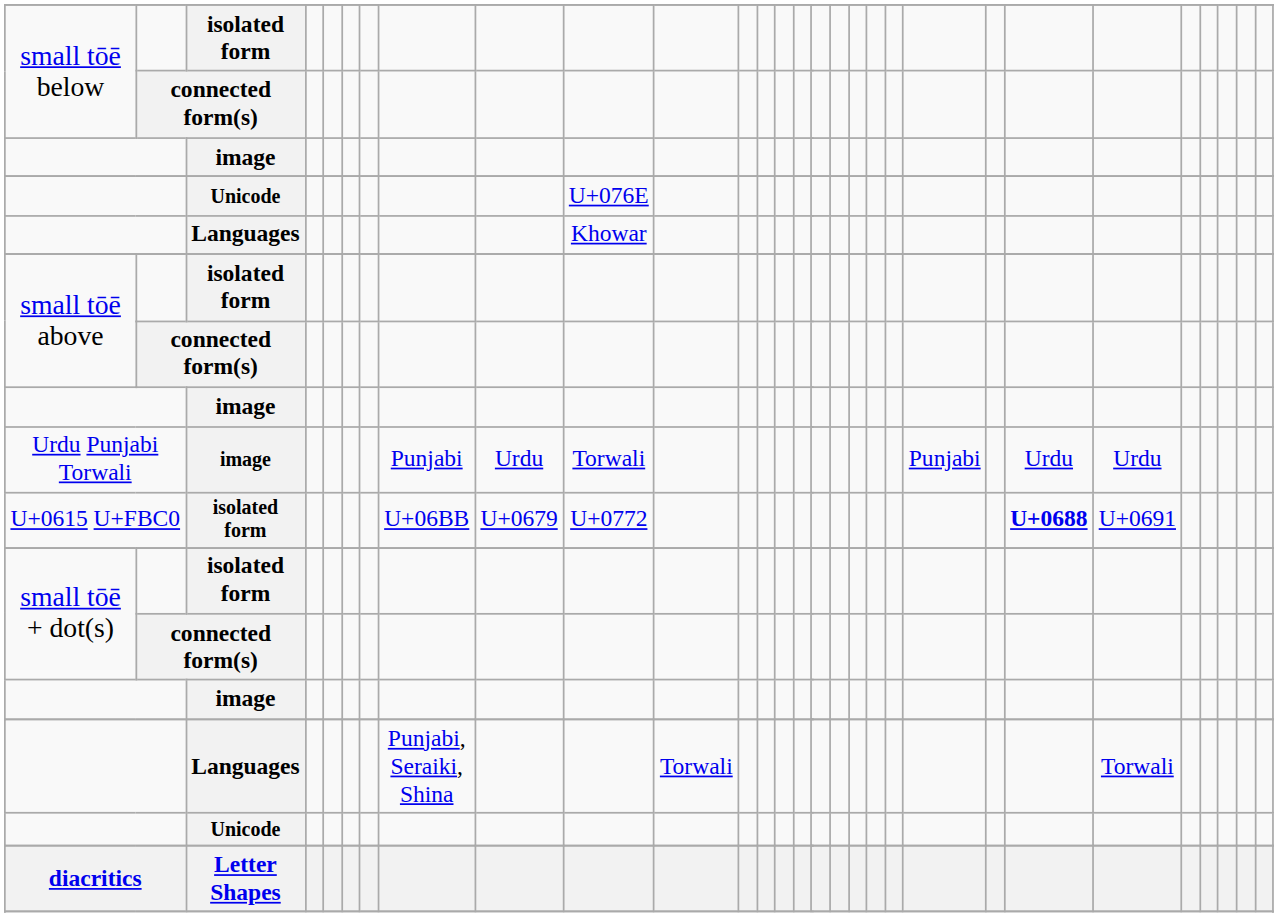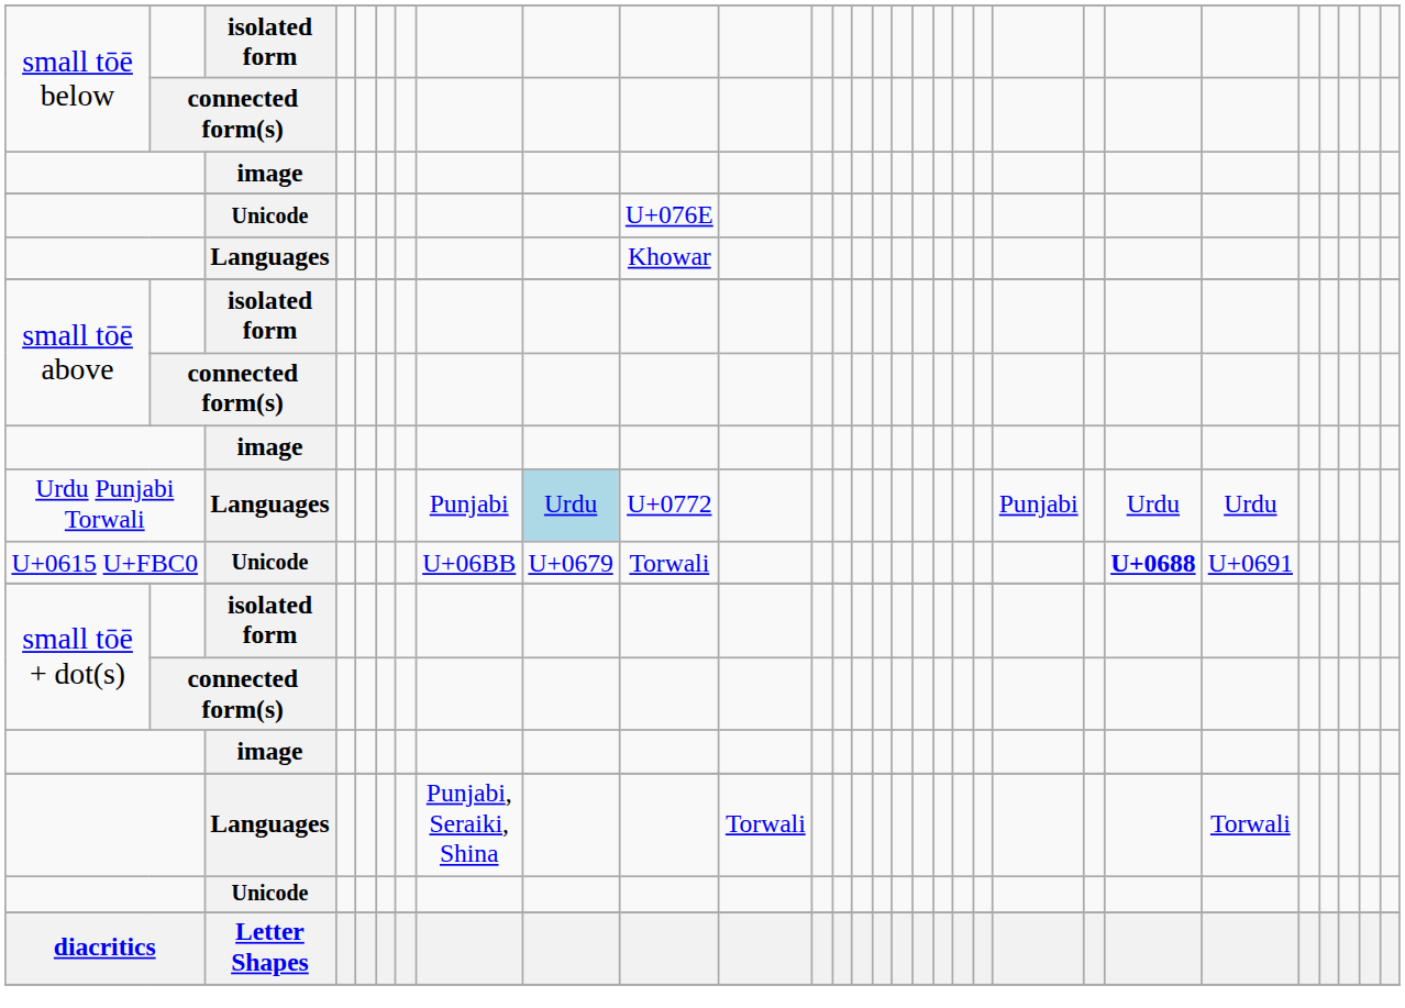 <table class="wikitable" style="text-align:center;">
 <tr>
 </tr>
 <tr>
 <td colspan=2 rowspan=2><a href='#'>small tōē</a> <br> below</td>
 <td colspan=2 style="font-size:200%;"></td>
 <th colspan=1 style="font-size:85%;">isolated form</th>
 <td style="font-size:150%;color:#E3E6EB;"></td>
 <td style="font-size:150%;color:#E3E6EB;"></td>
 <td style="font-size:150%;color:#E3E6EB;"></td>
 <td style="font-size:150%;color:#E3E6EB;"></td>
 <td style="font-size:150%;color:#E3E6EB;"></td>
 <td style="font-size:150%;color:#E3E6EB;"></td>
 <td style="font-size:150%;"></td>
 <td style="font-size:150%;color:#E3E6EB;"></td>
 <td style="font-size:150%;color:#E3E6EB;"></td>
 <td style="font-size:150%;color:#E3E6EB;"></td>
 <td style="font-size:150%;color:#E3E6EB;"></td>
 <td colspan=2 style="font-size:150%;color:#E3E6EB;"></td>
 <td colspan=2 style="font-size:150%;color:#E3E6EB;"></td>
 <td style="font-size:150%;color:#E3E6EB;"></td>
 <td style="font-size:150%;color:#E3E6EB;"></td>
 <td style="font-size:150%;color:#E3E6EB;"></td>
 <td style="font-size:150%;color:#E3E6EB;"></td>
 <td style="font-size:150%;color:#E3E6EB;"></td>
 <td style="font-size:150%;color:#E3E6EB;"></td>
 <td style="font-size:150%;color:#E3E6EB;"></td>
 <td style="font-size:150%;color:#E3E6EB;"></td>
 <td style="font-size:150%;color:#E3E6EB;"></td>
 <td style="font-size:150%;color:#E3E6EB;"></td>
 <td style="font-size:150%;color:#E3E6EB;"></td>
 <td style="font-size:150%;color:#E3E6EB;"></td>
 <td style="font-size:150%;color:#E3E6EB;"></td>
 </tr>
 <tr>
 <th colspan=3 style="font-size:85%;">connected form(s)</th>
 <td></td>
 <td></td>
 <td></td>
 <td></td>
 <td></td>
 <td></td>
 <td style="white-space:nowrap;"> </td>
 <td></td>
 <td></td>
 <td></td>
 <td></td>
 <td colspan=2></td>
 <td colspan=2></td>
 <td></td>
 <td></td>
 <td></td>
 <td></td>
 <td></td>
 <td></td>
 <td></td>
 <td></td>
 <td></td>
 <td></td>
 <td></td>
 <td></td>
 <td style="white-space:nowrap"></td>
 </tr>
 <tr>
 <td colspan=4></td>
 <th colspan=1 style="font-size:85%;">image</th>
 <td></td>
 <td></td>
 <td></td>
 <td></td>
 <td></td>
 <td></td>
 <td> </td>
 <td></td>
 <td></td>
 <td></td>
 <td></td>
 <td colspan=2></td>
 <td colspan=2></td>
 <td></td>
 <td></td>
 <td></td>
 <td></td>
 <td></td>
 <td></td>
 <td></td>
 <td></td>
 <td></td>
 <td></td>
 <td></td>
 <td></td>
 <td style="white-space:nowrap"></td>
 </tr>
 <tr>
 </tr>
 <tr style="font-size:85%;">
 <td colspan=4 style="white-space:nowrap;"></td>
 <th colspan=1 style="font-size:85%;">Unicode</th>
 <td></td>
 <td></td>
 <td></td>
 <td></td>
 <td></td>
 <td></td>
 <td> <a href='#'>U+076E</a></td>
 <td></td>
 <td></td>
 <td></td>
 <td></td>
 <td colspan=2></td>
 <td colspan=2></td>
 <td></td>
 <td></td>
 <td></td>
 <td></td>
 <td></td>
 <td></td>
 <td></td>
 <td></td>
 <td></td>
 <td></td>
 <td></td>
 <td></td>
 <td style="white-space:nowrap"></td>
 </tr>
 <tr style="font-size:85%;">
 <td colspan=4></td>
 <th colspan=1>Languages</th>
 <td></td>
 <td></td>
 <td></td>
 <td></td>
 <td></td>
 <td></td>
 <td> <a href='#'>Khowar</a></td>
 <td></td>
 <td></td>
 <td></td>
 <td></td>
 <td colspan=2></td>
 <td colspan=2></td>
 <td></td>
 <td></td>
 <td></td>
 <td></td>
 <td></td>
 <td></td>
 <td></td>
 <td></td>
 <td></td>
 <td></td>
 <td></td>
 <td></td>
 <td style="white-space:nowrap"></td>
 </tr>
 <tr>
 </tr>
 <tr>
 <td colspan=1 rowspan=2><a href='#'>small tōē</a> <br> above</td>
 <td colspan=3 style="font-size:150%;white-space:nowrap;">      </td>
 <th colspan=1 style="font-size:85%;">isolated form</th>
 <td style="font-size:150%;color:#E3E6EB;"></td>
 <td style="font-size:150%;color:#E3E6EB;"></td>
 <td style="font-size:150%;color:#E3E6EB;"></td>
 <td style="font-size:150%;color:#E3E6EB;"></td>
 <td style="font-size:150%;"></td>
 <td style="font-size:150%;"></td>
 <td style="font-size:150%;"></td>
 <td style="font-size:150%;color:#E3E6EB;"></td>
 <td style="font-size:150%;color:#E3E6EB;"></td>
 <td style="font-size:150%;color:#E3E6EB;"></td>
 <td style="font-size:150%;color:#E3E6EB;"></td>
 <td colspan=2 style="font-size:150%;color:#E3E6EB;"></td>
 <td colspan=2 style="font-size:150%;color:#E3E6EB;"></td>
 <td style="font-size:150%;color:#E3E6EB;"></td>
 <td style="font-size:150%;color:#E3E6EB;"></td>
 <td style="font-size:150%;color:#E3E6EB;"></td>
 <td style="font-size:150%;color:#E3E6EB;"></td>
 <td style="font-size:100%;">   </td>
 <td style="font-size:150%;color:#E3E6EB;"></td>
 <td style="font-size:150%;"></td>
 <td style="font-size:150%;"></td>
 <td style="font-size:150%;color:#E3E6EB;"></td>
 <td style="font-size:150%;color:#E3E6EB;"></td>
 <td style="font-size:150%;color:#E3E6EB;"></td>
 <td style="font-size:150%;color:#E3E6EB;"></td>
 <td style="font-size:150%;color:#E3E6EB;"></td>
 </tr>
 <tr>
 <th colspan=4 style="font-size:85%;">connected form(s)</th>
 <td></td>
 <td></td>
 <td></td>
 <td></td>
 <td></td>
 <td></td>
 <td></td>
 <td></td>
 <td></td>
 <td></td>
 <td></td>
 <td colspan=2></td>
 <td colspan=2></td>
 <td></td>
 <td></td>
 <td></td>
 <td></td>
 <td></td>
 <td></td>
 <td></td>
 <td></td>
 <td></td>
 <td></td>
 <td></td>
 <td></td>
 <td style="white-space:nowrap"></td>
 </tr>
 <tr>
 <td colspan=4></td>
 <th colspan=1 style="font-size:85%;">image</th>
 <td></td>
 <td></td>
 <td></td>
 <td></td>
 <td></td>
 <td></td>
 <td></td>
 <td></td>
 <td></td>
 <td></td>
 <td></td>
 <td colspan=2></td>
 <td colspan=2></td>
 <td></td>
 <td></td>
 <td></td>
 <td></td>
 <td></td>
 <td></td>
 <td></td>
 <td></td>
 <td></td>
 <td></td>
 <td></td>
 <td></td>
 <td style="white-space:nowrap"></td>
 </tr>
 <tr style="font-size:85%;">
 <td colspan=4><a href='#'>Urdu</a> <a href='#'>Punjabi</a> <a href='#'>Torwali</a></td>
-<th colspan=1 style="font-size:85%;">image</th>
+<th colspan=1>Languages</th>
 <td></td>
 <td></td>
 <td></td>
 <td></td>
 <td> <a href='#'>Punjabi</a></td>
-<td> <a href='#'>Urdu</a></td>
-<td> <a href='#'>Torwali</a></td>
+<td style="background: lightblue;"> <a href='#'>Urdu</a></td>
+<td>  <a href='#'>U+0772</a></td>
 <td></td>
 <td></td>
 <td></td>
 <td></td>
 <td colspan=2></td>
 <td colspan=2></td>
 <td></td>
 <td></td>
 <td></td>
 <td></td>
 <td> <a href='#'>Punjabi</a> </td>
 <td></td>
 <td> <a href='#'>Urdu</a></td>
 <td> <a href='#'>Urdu</a></td>
 <td></td>
 <td></td>
 <td></td>
 <td></td>
 <td style="white-space:nowrap"></td>
 </tr>
 <tr style="font-size:85%;">
 <td colspan=4 style="white-space:nowrap;"><a href='#'>U+0615</a> <a href='#'>U+FBC0</a></td>
-<th colspan=1 style="font-size:85%;">isolated form</th>
+<th colspan=1 style="font-size:85%;">Unicode</th>
 <td></td>
 <td></td>
 <td></td>
 <td></td>
 <td>  <a href='#'>U+06BB</a></td>
 <td>  <a href='#'>U+0679</a></td>
-<td>  <a href='#'>U+0772</a></td>
+<td> <a href='#'>Torwali</a></td>
 <td></td>
 <td></td>
 <td></td>
 <td></td>
 <td colspan=2></td>
 <td colspan=2></td>
 <td></td>
 <td></td>
 <td></td>
 <td></td>
 <td></td>
 <td></td>
 <td><strong>  <a href='#'>U+0688</a></strong></td>
 <td>  <a href='#'>U+0691</a></td>
 <td></td>
 <td></td>
 <td></td>
 <td></td>
 <td style="white-space:nowrap"></td>
 </tr>
 <tr>
 </tr>
 <tr>
 <td colspan=2 rowspan=2><a href='#'>small tōē</a> + dot(s)</td>
 <td colspan=2></td>
 <th colspan=1 style="font-size:85%;">isolated form</th>
 <td style="font-size:150%;color:#E3E6EB;"></td>
 <td style="font-size:150%;color:#E3E6EB;"></td>
 <td style="font-size:150%;color:#E3E6EB;"></td>
 <td style="font-size:150%;color:#E3E6EB;"></td>
 <td style="font-size:150%;"></td>
 <td style="font-size:150%;color:#E3E6EB;"></td>
 <td style="font-size:150%;color:#E3E6EB;"></td>
 <td style="font-size:150%;color:;"></td>
 <td style="font-size:150%;color:#E3E6EB;"></td>
 <td style="font-size:150%;color:#E3E6EB;"></td>
 <td style="font-size:150%;color:#E3E6EB;"></td>
 <td colspan=2 style="font-size:150%;color:#E3E6EB;"></td>
 <td colspan=2 style="font-size:150%;color:#E3E6EB;"></td>
 <td style="font-size:150%;color:#E3E6EB;"></td>
 <td style="font-size:150%;color:#E3E6EB;"></td>
 <td style="font-size:150%;color:#E3E6EB;"></td>
 <td style="font-size:150%;color:#E3E6EB;"></td>
 <td style="font-size:150%;color:#E3E6EB;"></td>
 <td style="font-size:150%;color:#E3E6EB;"></td>
 <td style="font-size:150%;color:#E3E6EB;"></td>
 <td style="font-size:150%;color:;"></td>
 <td style="font-size:150%;color:#E3E6EB"></td>
 <td style="font-size:150%;color:#E3E6EB;"></td>
 <td style="font-size:150%;color:#E3E6EB;"></td>
 <td style="font-size:150%;color:#E3E6EB;"></td>
 <td style="font-size:150%;color:#E3E6EB;"></td>
 </tr>
 <tr>
 <th colspan=3 style="font-size:85%;">connected form(s)</th>
 <td></td>
 <td></td>
 <td></td>
 <td></td>
 <td></td>
 <td></td>
 <td></td>
 <td></td>
 <td></td>
 <td></td>
 <td></td>
 <td colspan=2></td>
 <td colspan=2></td>
 <td></td>
 <td></td>
 <td></td>
 <td></td>
 <td></td>
 <td></td>
 <td></td>
 <td></td>
 <td></td>
 <td></td>
 <td></td>
 <td></td>
 <td style="white-space:nowrap"></td>
 </tr>
 <tr>
 <td colspan=4></td>
 <th colspan=1 style="font-size:85%;">image</th>
 <td></td>
 <td></td>
 <td></td>
 <td></td>
 <td></td>
 <td></td>
 <td></td>
 <td></td>
 <td></td>
 <td></td>
 <td></td>
 <td colspan=2></td>
 <td colspan=2></td>
 <td></td>
 <td></td>
 <td></td>
 <td></td>
 <td></td>
 <td></td>
 <td></td>
 <td></td>
 <td></td>
 <td></td>
 <td></td>
 <td></td>
 <td style="white-space:nowrap"></td>
 </tr>
 <tr>
 </tr>
 <tr style="font-size:85%;">
 <td colspan=4></td>
 <th colspan=1>Languages</th>
 <td></td>
 <td></td>
 <td></td>
 <td></td>
 <td> <a href='#'>Punjabi</a>, <a href='#'>Seraiki</a>, <a href='#'>Shina</a> </td>
 <td></td>
 <td></td>
 <td> <a href='#'>Torwali</a></td>
 <td></td>
 <td></td>
 <td></td>
 <td colspan=2></td>
 <td colspan=2></td>
 <td></td>
 <td></td>
 <td></td>
 <td></td>
 <td></td>
 <td></td>
 <td></td>
 <td> <a href='#'>Torwali</a></td>
 <td></td>
 <td></td>
 <td></td>
 <td></td>
 <td style="white-space:nowrap"></td>
 </tr>
 <tr style="font-size:85%;">
 <td colspan=4 style="white-space:nowrap;"></td>
 <th colspan=1 style="font-size:85%;">Unicode</th>
 <td></td>
 <td></td>
 <td></td>
 <td></td>
 <td></td>
 <td></td>
 <td></td>
 <td></td>
 <td></td>
 <td></td>
 <td></td>
 <td colspan=2></td>
 <td colspan=2></td>
 <td></td>
 <td></td>
 <td></td>
 <td></td>
 <td></td>
 <td></td>
 <td></td>
 <td></td>
 <td></td>
 <td></td>
 <td></td>
 <td></td>
 <td style="white-space:nowrap"></td>
 </tr>
 <tr>
 </tr>
 <tr>
 <th colspan=4 style="font-size:85%;"><a href='#'>diacritics</a> </th>
 <th colspan=1 style="font-size:85%;"><a href='#'>Letter Shapes</a> </th>
 <th style="font-size:150%;"></th>
 <th style="font-size:150%;"></th>
 <th style="font-size:150%;"></th>
 <th style="font-size:150%;"></th>
 <th style="font-size:150%;"></th>
 <th style="font-size:150%;"></th>
 <th style="font-size:150%;"></th>
 <th style="font-size:150%;"></th>
 <th style="font-size:150%;"></th>
 <th style="font-size:150%;"></th>
 <th style="font-size:150%;"></th>
 <th colspan=2 style="font-size:150%;"></th>
 <th colspan=2 style="font-size:150%;"></th>
 <th style="font-size:150%;"></th>
 <th style="font-size:150%;"></th>
 <th style="font-size:150%;"></th>
 <th style="font-size:150%;"></th>
 <th style="font-size:150%;"></th>
 <th style="font-size:150%;"></th>
 <th style="font-size:150%;"></th>
 <th style="font-size:150%;"></th>
 <th style="font-size:150%;"></th>
 <th style="font-size:150%;"></th>
 <th style="font-size:150%;"></th>
 <th style="font-size:150%;"></th>
 <th style="font-size:150%;"></th>
 </tr>
 <tr>
 </tr>
 <tr>
 </tr>
 </table>
